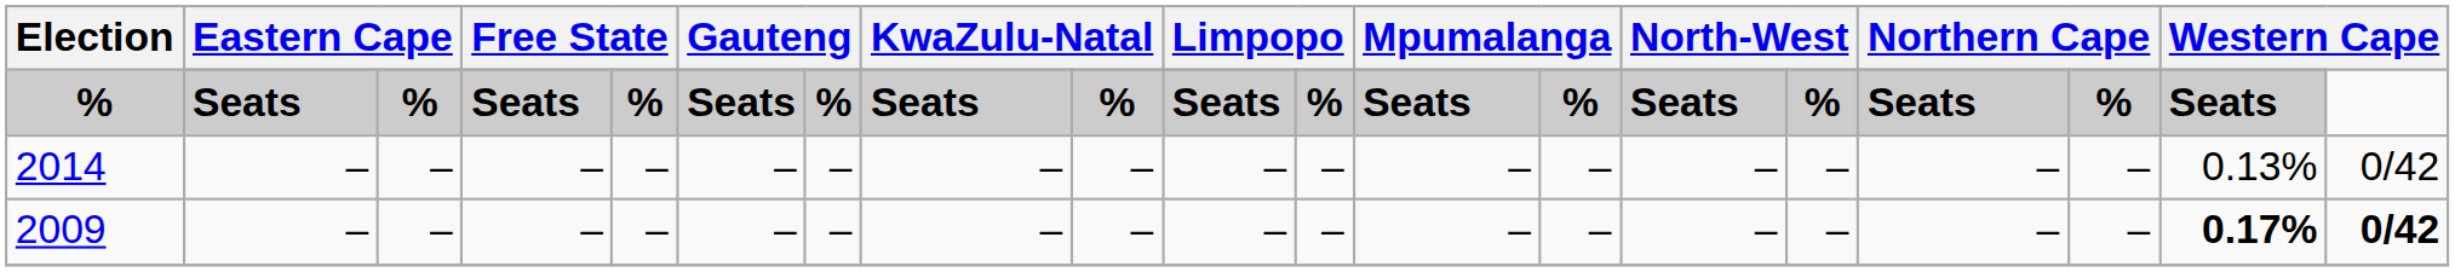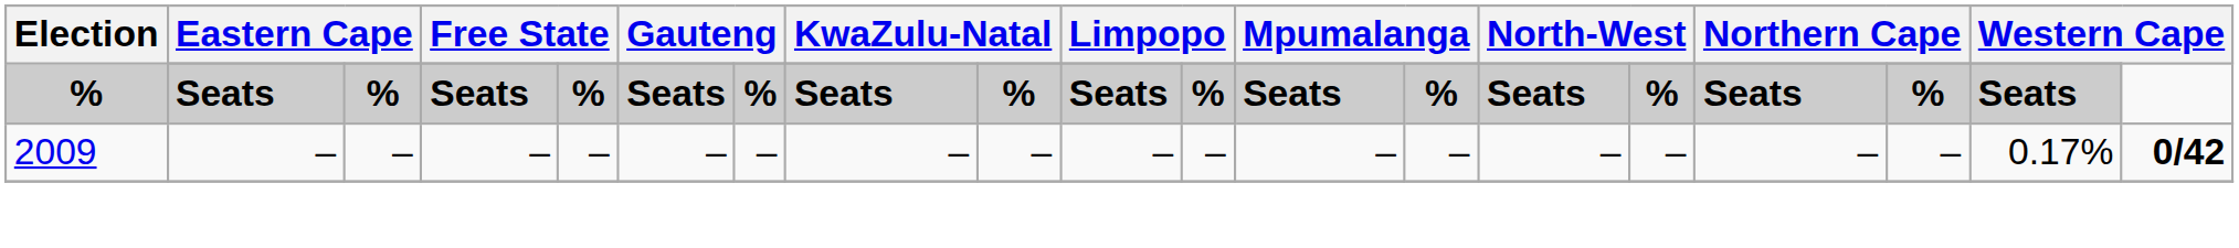 <table class=wikitable>
 <tr ---- bgcolor="#cccccc">
 <th rowspan="2">Election</th>
 <th colspan="2"><a href='#'>Eastern Cape</a></th>
 <th colspan="2"><a href='#'>Free State</a></th>
 <th colspan="2"><a href='#'>Gauteng</a></th>
 <th colspan="2"><a href='#'>KwaZulu-Natal</a></th>
 <th colspan="2"><a href='#'>Limpopo</a></th>
 <th colspan="2"><a href='#'>Mpumalanga</a></th>
 <th colspan="2"><a href='#'>North-West</a></th>
 <th colspan="2"><a href='#'>Northern Cape</a></th>
 <th colspan="2"><a href='#'>Western Cape</a></th>
 </tr>
 <tr>
 </tr>
 <tr ---- bgcolor="#cccccc">
 <td align="center"><strong>%</strong></td>
 <td><strong>Seats</strong></td>
 <td align="center"><strong>%</strong></td>
 <td><strong>Seats</strong></td>
 <td align="center"><strong>%</strong></td>
 <td><strong>Seats</strong></td>
 <td align="center"><strong>%</strong></td>
 <td><strong>Seats</strong></td>
 <td align="center"><strong>%</strong></td>
 <td><strong>Seats</strong></td>
 <td align="center"><strong>%</strong></td>
 <td><strong>Seats</strong></td>
 <td align="center"><strong>%</strong></td>
 <td><strong>Seats</strong></td>
 <td align="center"><strong>%</strong></td>
 <td><strong>Seats</strong></td>
 <td align="center"><strong>%</strong></td>
 <td><strong>Seats</strong></td>
 </tr>
 <tr>
-<td><a href='#'>2014</a></td>
-<td align="right">–</td>
-<td align="right">–</td>
-<td align="right">–</td>
-<td align="right">–</td>
-<td align="right">–</td>
-<td align="right">–</td>
-<td align="right">–</td>
-<td align="right">–</td>
-<td align="right">–</td>
-<td align="right">–</td>
-<td align="right">–</td>
-<td align="right">–</td>
-<td align="right">–</td>
-<td align="right">–</td>
-<td align="right">–</td>
-<td align="right">–</td>
-<td align="right">0.13%</td>
-<td align="right">0/42</td>
-</tr>
-<tr>
 <td><a href='#'>2009</a></td>
 <td align="right">–</td>
 <td align="right">–</td>
 <td align="right">–</td>
 <td align="right">–</td>
 <td align="right">–</td>
 <td align="right">–</td>
 <td align="right">–</td>
 <td align="right">–</td>
 <td align="right">–</td>
 <td align="right">–</td>
 <td align="right">–</td>
 <td align="right">–</td>
 <td align="right">–</td>
 <td align="right">–</td>
 <td align="right">–</td>
 <td align="right">–</td>
-<td align="right"><strong>0.17%</strong></td>
+<td align="right">0.17%</td>
 <td align="right"><strong>0/42</strong></td>
 </tr>
 <tr>
 </tr>
 </table>
